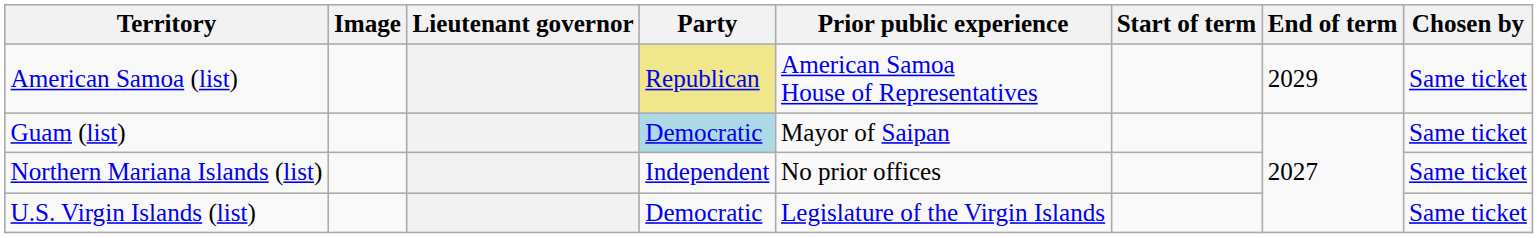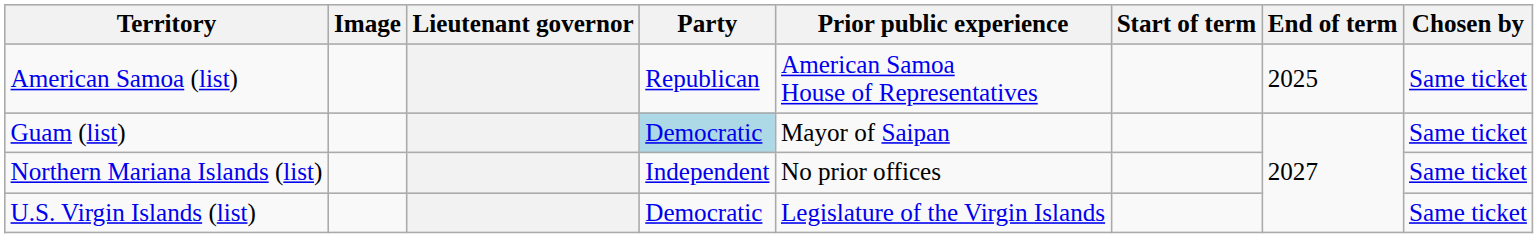 <table class="sortable wikitable">
 <tr>
 <th scope="col">Territory</th>
 <th scope="col" class=unsortable>Image</th>
 <th scope="col">Lieutenant governor</th>
 <th scope="col">Party</th>
 <th scope="col">Prior public experience</th>
 <th scope="col">Start of term</th>
 <th scope="col">End of term</th>
 <th scope="col">Chosen by</th>
 </tr>
 <tr>
 <td><a href='#'>American Samoa</a> (<a href='#'>list</a>)</td>
 <td></td>
 <th scope="row"></th>
-<td style="background: khaki;"><a href='#'>Republican</a></td>
+<td><a href='#'>Republican</a></td>
 <td><a href='#'>American Samoa<br>House of Representatives</a></td>
 <td></td>
-<td>2029</td>
+<td>2025</td>
 <td><a href='#'>Same ticket</a></td>
 </tr>
 <tr>
 <td><a href='#'>Guam</a> (<a href='#'>list</a>)</td>
 <td></td>
 <th scope="row"></th>
 <td style="background: lightblue;"><a href='#'>Democratic</a></td>
 <td>Mayor of <a href='#'>Saipan</a></td>
 <td></td>
 <td rowspan="3">2027</td>
 <td><a href='#'>Same ticket</a></td>
 </tr>
 <tr>
 <td><a href='#'>Northern Mariana Islands</a> (<a href='#'>list</a>)</td>
 <td></td>
 <th scope="row"></th>
 <td><a href='#'>Independent</a></td>
 <td>No prior offices</td>
 <td></td>
 <td><a href='#'>Same ticket</a></td>
 </tr>
 <tr>
 <td><a href='#'>U.S. Virgin Islands</a> (<a href='#'>list</a>)</td>
 <td></td>
 <th scope="row"></th>
 <td><a href='#'>Democratic</a></td>
 <td><a href='#'>Legislature of the Virgin Islands</a></td>
 <td></td>
 <td><a href='#'>Same ticket</a></td>
 </tr>
 </table>
